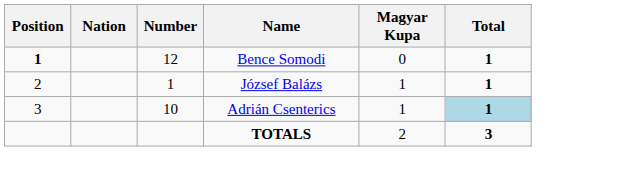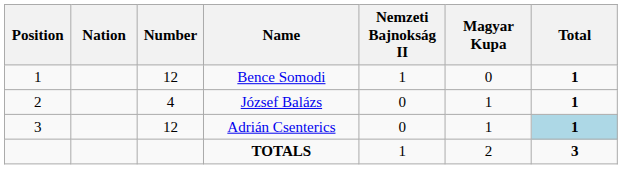 <table class="wikitable" style="font-size: 95%; text-align: center;">
 <tr>
 <th width=60>Position</th>
 <th width=60>Nation</th>
 <th width=60>Number</th>
 <th width=150>Name</th>
+<th width=80>Nemzeti Bajnokság II</th>
 <th width=80>Magyar Kupa</th>
 <th width=80>Total</th>
 </tr>
 <tr>
-<td><strong>1</strong></td>
+<td>1</td>
 <td></td>
 <td>12</td>
 <td><a href='#'>Bence Somodi</a></td>
+<td>1</td>
 <td>0</td>
 <td><strong>1</strong></td>
 </tr>
 <tr>
 <td>2</td>
 <td></td>
-<td>1</td>
+<td>4</td>
 <td><a href='#'>József Balázs</a></td>
+<td>0</td>
 <td>1</td>
 <td><strong>1</strong></td>
 </tr>
 <tr>
 <td>3</td>
 <td></td>
-<td>10</td>
+<td>12</td>
 <td><a href='#'>Adrián Csenterics</a></td>
+<td>0</td>
 <td>1</td>
 <td style="background: lightblue;"><strong>1</strong></td>
 </tr>
 <tr>
 <td></td>
 <td></td>
 <td></td>
 <td><strong>TOTALS</strong></td>
+<td>1</td>
 <td>2</td>
 <td><strong>3</strong></td>
 </tr>
 </table>
